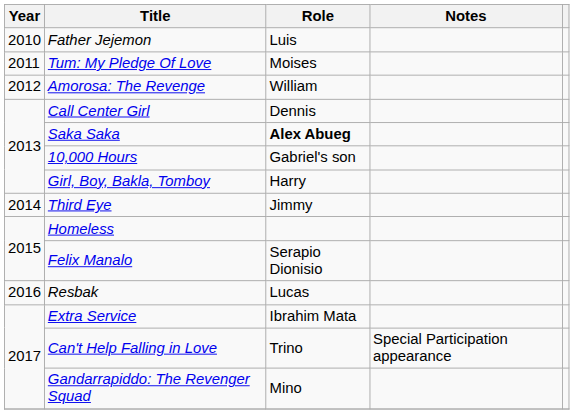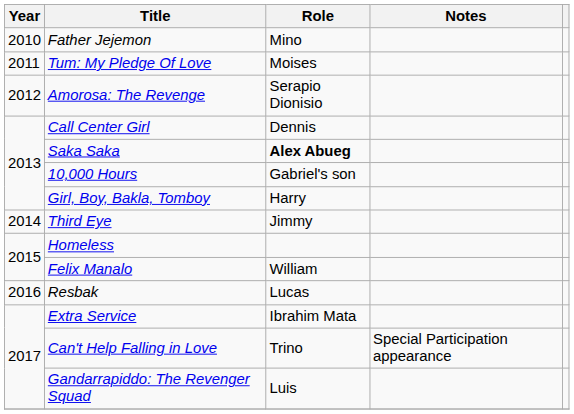 <table class="wikitable sortable">
 <tr>
 <th>Year</th>
 <th>Title</th>
 <th>Role</th>
 <th class="unsortable">Notes</th>
 <th class="unsortable"></th>
 </tr>
 <tr>
 <td>2010</td>
 <td><em>Father Jejemon</em></td>
-<td>Luis</td>
+<td>Mino</td>
 <td></td>
 <td></td>
 </tr>
 <tr>
 <td>2011</td>
 <td><em><a href='#'>Tum: My Pledge Of Love</a></em></td>
 <td>Moises</td>
 <td></td>
 <td></td>
 </tr>
 <tr>
 <td>2012</td>
 <td><em><a href='#'>Amorosa: The Revenge</a></em></td>
-<td>William</td>
+<td>Serapio Dionisio</td>
 <td></td>
 <td></td>
 </tr>
 <tr>
 <td rowspan="4">2013</td>
 <td><em><a href='#'>Call Center Girl</a></em></td>
 <td>Dennis</td>
 <td></td>
 <td></td>
 </tr>
 <tr>
 <td><em><a href='#'>Saka Saka</a></em></td>
 <td><strong>Alex Abueg</strong></td>
 <td></td>
 <td></td>
 </tr>
 <tr>
 <td><em><a href='#'>10,000 Hours</a></em></td>
 <td>Gabriel's son</td>
 <td></td>
 <td></td>
 </tr>
 <tr>
 <td><em><a href='#'>Girl, Boy, Bakla, Tomboy</a></em></td>
 <td>Harry</td>
 <td></td>
 <td></td>
 </tr>
 <tr>
 <td>2014</td>
 <td><em><a href='#'>Third Eye</a></em></td>
 <td>Jimmy</td>
 <td></td>
 <td></td>
 </tr>
 <tr>
 <td rowspan="2">2015</td>
 <td><em><a href='#'>Homeless</a></em></td>
 <td></td>
 <td></td>
 <td></td>
 </tr>
 <tr>
 <td><em><a href='#'>Felix Manalo</a></em></td>
-<td>Serapio Dionisio</td>
+<td>William</td>
 <td></td>
 <td></td>
 </tr>
 <tr>
 <td>2016</td>
 <td><em>Resbak</em></td>
 <td>Lucas</td>
 <td></td>
 <td></td>
 </tr>
 <tr>
 <td rowspan="3">2017</td>
 <td><em><a href='#'>Extra Service</a></em></td>
 <td>Ibrahim Mata</td>
 <td></td>
 <td></td>
 </tr>
 <tr>
 <td><em><a href='#'>Can't Help Falling in Love</a></em></td>
 <td>Trino</td>
 <td>Special Participation appearance</td>
 <td></td>
 </tr>
 <tr>
 <td><em><a href='#'>Gandarrapiddo: The Revenger Squad</a></em></td>
-<td>Mino</td>
+<td>Luis</td>
 <td></td>
 <td></td>
 </tr>
 <tr>
 </tr>
 </table>
